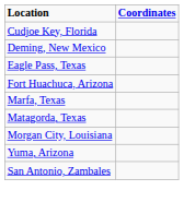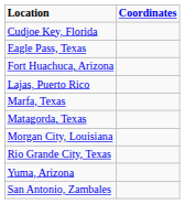 <table class="sortable wikitable" class="wikitable">
 <tr>
 <td><strong>Location</strong></td>
 <td><strong><a href='#'>Coordinates</a></strong></td>
 </tr>
 <tr style="vertical-align: top; text-align: left;">
 <td><a href='#'>Cudjoe Key, Florida</a></td>
 <td><br></td>
 </tr>
 <tr style="vertical-align: top; text-align: left;">
-<td><a href='#'>Deming, New Mexico</a></td>
-<td></td>
-</tr>
-<tr style="vertical-align: top; text-align: left;">
 <td><a href='#'>Eagle Pass, Texas</a></td>
 <td></td>
 </tr>
 <tr style="vertical-align: top; text-align: left;">
 <td><a href='#'>Fort Huachuca, Arizona</a></td>
+<td></td>
+</tr>
+<tr style="vertical-align: top; text-align: left;">
+<td><a href='#'>Lajas, Puerto Rico</a></td>
 <td></td>
 </tr>
 <tr style="vertical-align: top; text-align: left;">
 <td><a href='#'>Marfa, Texas</a></td>
 <td></td>
 </tr>
 <tr style="vertical-align: top; text-align: left;">
 <td><a href='#'>Matagorda, Texas</a></td>
 <td></td>
 </tr>
 <tr style="vertical-align: top; text-align: left;">
 <td><a href='#'>Morgan City, Louisiana</a></td>
 <td></td>
 </tr>
 <tr style="vertical-align: top; text-align: left;">
+<td><a href='#'>Rio Grande City, Texas</a></td>
+<td></td>
+</tr>
+<tr style="vertical-align: top; text-align: left;">
 <td><a href='#'>Yuma, Arizona</a></td>
 <td></td>
 </tr>
 <tr style="vertical-align: top; text-align: left;">
 <td><a href='#'>San Antonio, Zambales</a></td>
 <td></td>
 </tr>
 </table>
